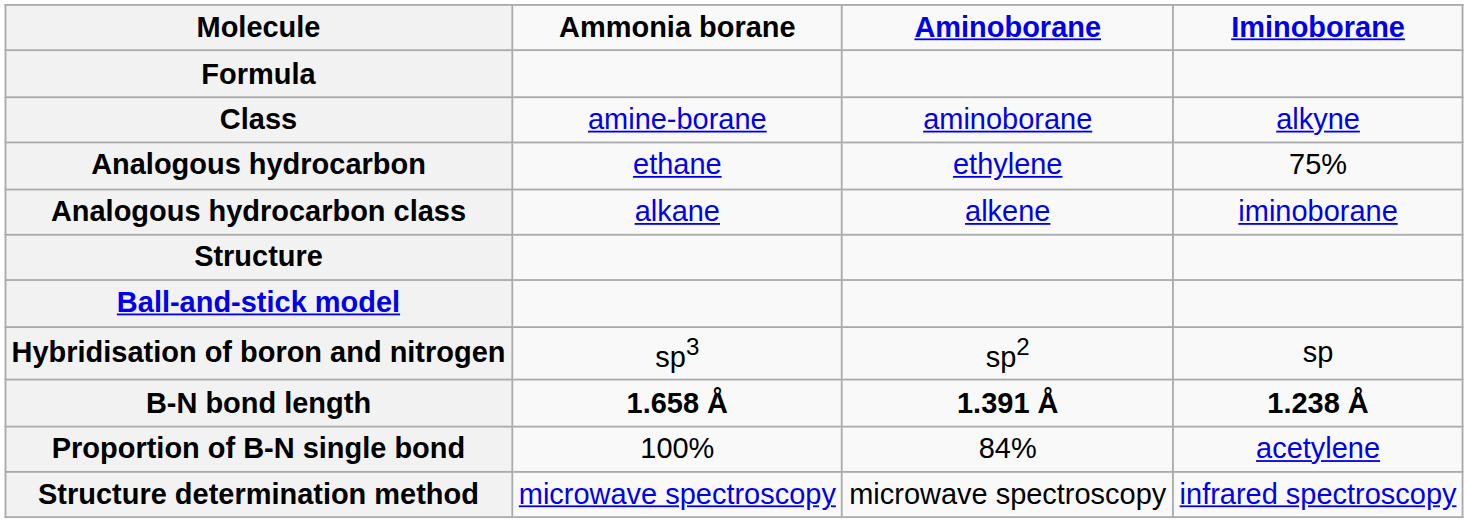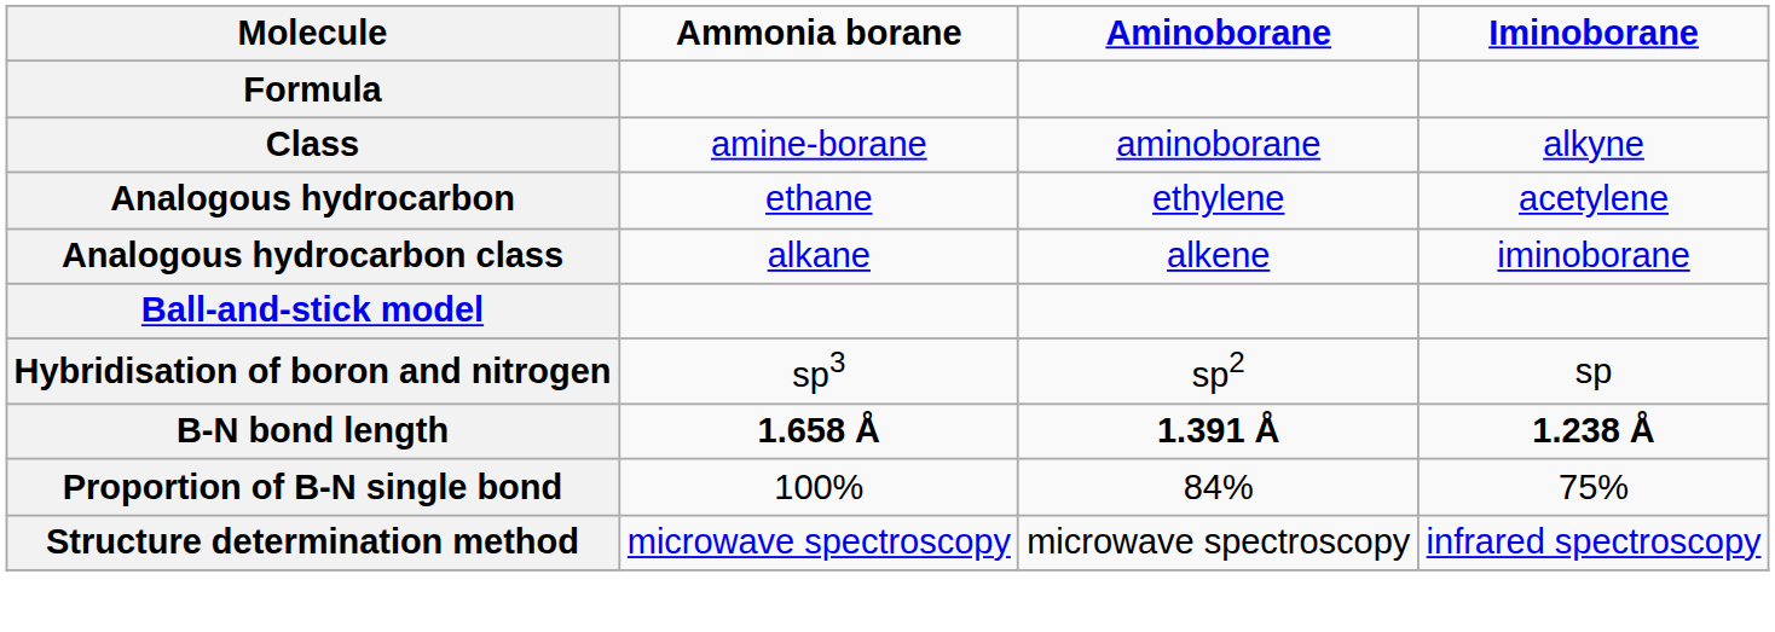 <table class="wikitable" style="margin:1em auto; text-align:center;">
 <tr>
 <th>Molecule</th>
 <td><strong>Ammonia borane</strong></td>
 <td><strong><a href='#'>Aminoborane</a></strong></td>
 <td><strong><a href='#'>Iminoborane</a></strong></td>
 </tr>
 <tr>
 <th>Formula</th>
 <td></td>
 <td></td>
 <td></td>
 </tr>
 <tr>
 <th>Class</th>
 <td><a href='#'>amine-borane</a></td>
 <td><a href='#'>aminoborane</a></td>
 <td><a href='#'>alkyne</a></td>
 </tr>
 <tr>
 <th>Analogous hydrocarbon</th>
 <td><a href='#'>ethane</a></td>
 <td><a href='#'>ethylene</a></td>
-<td>75%</td>
+<td><a href='#'>acetylene</a></td>
 </tr>
 <tr>
 <th>Analogous hydrocarbon class</th>
 <td><a href='#'>alkane</a></td>
 <td><a href='#'>alkene</a></td>
 <td><a href='#'>iminoborane</a></td>
-</tr>
-<tr>
-<th>Structure</th>
-<td></td>
-<td></td>
-<td></td>
 </tr>
 <tr>
 <th><a href='#'>Ball-and-stick model</a></th>
 <td></td>
 <td></td>
 <td></td>
 </tr>
 <tr>
 <th>Hybridisation of boron and nitrogen</th>
 <td>sp<sup>3</sup></td>
 <td>sp<sup>2</sup></td>
 <td>sp</td>
 </tr>
 <tr>
 <th>B-N bond length</th>
 <td><strong>1.658 Å</strong></td>
 <td><strong>1.391 Å</strong></td>
 <td><strong>1.238 Å</strong></td>
 </tr>
 <tr>
 <th>Proportion of B-N single bond</th>
 <td>100%</td>
 <td>84%</td>
-<td><a href='#'>acetylene</a></td>
+<td>75%</td>
 </tr>
 <tr>
 <th>Structure determination method</th>
 <td><a href='#'>microwave spectroscopy</a></td>
 <td>microwave spectroscopy</td>
 <td><a href='#'>infrared spectroscopy</a></td>
 </tr>
 </table>
